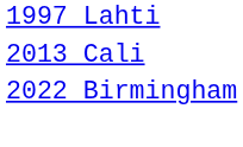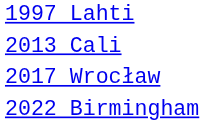 <table>
 <tr>
 <td><a href='#'>1997 Lahti</a></td>
 <td></td>
 <td></td>
 <td></td>
 </tr>
 <tr>
 <td><a href='#'>2013 Cali</a></td>
 <td></td>
 <td></td>
 <td></td>
 </tr>
 <tr>
+<td><a href='#'>2017 Wrocław</a></td>
+<td></td>
+<td></td>
+<td></td>
+</tr>
+<tr>
 <td><a href='#'>2022 Birmingham</a></td>
 <td></td>
 <td></td>
 <td></td>
 </tr>
 </table>
